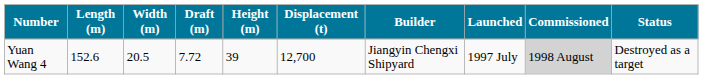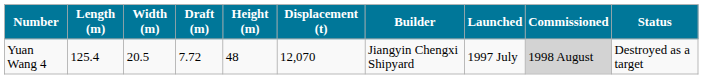 <table class="wikitable">
 <tr>
 <th style="background:#079;color:#fff;">Number</th>
 <th style="background:#079;color:#fff;">Length (m)</th>
 <th style="background:#079;color:#fff;">Width (m)</th>
 <th style="background:#079;color:#fff;">Draft (m)</th>
 <th style="background:#079;color:#fff;">Height (m)</th>
 <th style="background:#079;color:#fff;">Displacement (t)</th>
 <th style="background:#079;color:#fff;">Builder</th>
 <th style="background:#079;color:#fff;">Launched</th>
 <th style="background:#079;color:#fff;">Commissioned</th>
 <th style="background:#079;color:#fff;">Status</th>
 </tr>
 <tr>
 <td>Yuan Wang 4</td>
-<td>152.6</td>
+<td>125.4</td>
 <td>20.5</td>
 <td>7.72</td>
-<td>39</td>
-<td>12,700</td>
+<td>48</td>
+<td>12,070</td>
 <td>Jiangyin Chengxi Shipyard</td>
 <td>1997 July</td>
 <td style="background: lightgrey;">1998 August</td>
 <td>Destroyed as a target</td>
 </tr>
 </table>
